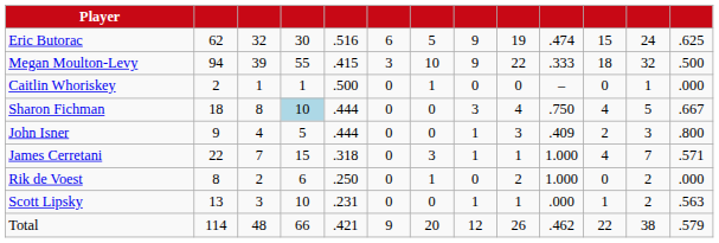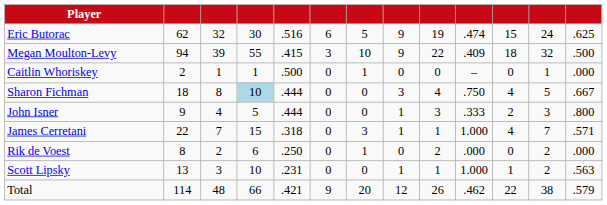 <table class="wikitable" style="text-align:center">
 <tr>
 <th style="background:#C80815; color:white" width="200px">Player</th>
 <th style="background:#C80815; color:white" width="40px"></th>
 <th style="background:#C80815; color:white" width="40px"></th>
 <th style="background:#C80815; color:white" width="40px"></th>
 <th style="background:#C80815; color:white" width="40px"></th>
 <th style="background:#C80815; color:white" width="40px"></th>
 <th style="background:#C80815; color:white" width="40px"></th>
 <th style="background:#C80815; color:white" width="40px"></th>
 <th style="background:#C80815; color:white" width="40px"></th>
 <th style="background:#C80815; color:white" width="40px"></th>
 <th style="background:#C80815; color:white" width="40px"></th>
 <th style="background:#C80815; color:white" width="40px"></th>
 <th style="background:#C80815; color:white" width="40px"></th>
 </tr>
 <tr>
 <td style="text-align:left"><a href='#'>Eric Butorac</a></td>
 <td>62</td>
 <td>32</td>
 <td>30</td>
 <td>.516</td>
 <td>6</td>
 <td>5</td>
 <td>9</td>
 <td>19</td>
 <td>.474</td>
 <td>15</td>
 <td>24</td>
 <td>.625</td>
 </tr>
 <tr>
 <td style="text-align:left"><a href='#'>Megan Moulton-Levy</a></td>
 <td>94</td>
 <td>39</td>
 <td>55</td>
 <td>.415</td>
 <td>3</td>
 <td>10</td>
 <td>9</td>
 <td>22</td>
-<td>.333</td>
+<td>.409</td>
 <td>18</td>
 <td>32</td>
 <td>.500</td>
 </tr>
 <tr>
 <td style="text-align:left"><a href='#'>Caitlin Whoriskey</a></td>
 <td>2</td>
 <td>1</td>
 <td>1</td>
 <td>.500</td>
 <td>0</td>
 <td>1</td>
 <td>0</td>
 <td>0</td>
 <td>–</td>
 <td>0</td>
 <td>1</td>
 <td>.000</td>
 </tr>
 <tr>
 <td style="text-align:left"><a href='#'>Sharon Fichman</a></td>
 <td>18</td>
 <td>8</td>
 <td style="background: lightblue;">10</td>
 <td>.444</td>
 <td>0</td>
 <td>0</td>
 <td>3</td>
 <td>4</td>
 <td>.750</td>
 <td>4</td>
 <td>5</td>
 <td>.667</td>
 </tr>
 <tr>
 <td style="text-align:left"><a href='#'>John Isner</a></td>
 <td>9</td>
 <td>4</td>
 <td>5</td>
 <td>.444</td>
 <td>0</td>
 <td>0</td>
 <td>1</td>
 <td>3</td>
-<td>.409</td>
+<td>.333</td>
 <td>2</td>
 <td>3</td>
 <td>.800</td>
 </tr>
 <tr>
 <td style="text-align:left"><a href='#'>James Cerretani</a></td>
 <td>22</td>
 <td>7</td>
 <td>15</td>
 <td>.318</td>
 <td>0</td>
 <td>3</td>
 <td>1</td>
 <td>1</td>
 <td>1.000</td>
 <td>4</td>
 <td>7</td>
 <td>.571</td>
 </tr>
 <tr>
 <td style="text-align:left"><a href='#'>Rik de Voest</a></td>
 <td>8</td>
 <td>2</td>
 <td>6</td>
 <td>.250</td>
 <td>0</td>
 <td>1</td>
 <td>0</td>
 <td>2</td>
-<td>1.000</td>
+<td>.000</td>
 <td>0</td>
 <td>2</td>
 <td>.000</td>
 </tr>
 <tr>
 <td style="text-align:left"><a href='#'>Scott Lipsky</a></td>
 <td>13</td>
 <td>3</td>
 <td>10</td>
 <td>.231</td>
 <td>0</td>
 <td>0</td>
 <td>1</td>
 <td>1</td>
-<td>.000</td>
+<td>1.000</td>
 <td>1</td>
 <td>2</td>
 <td>.563</td>
 </tr>
 <tr>
 <td style="text-align:left">Total</td>
 <td>114</td>
 <td>48</td>
 <td>66</td>
 <td>.421</td>
 <td>9</td>
 <td>20</td>
 <td>12</td>
 <td>26</td>
 <td>.462</td>
 <td>22</td>
 <td>38</td>
 <td>.579</td>
 </tr>
 </table>
